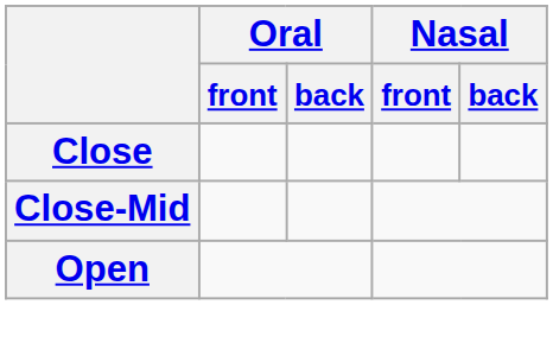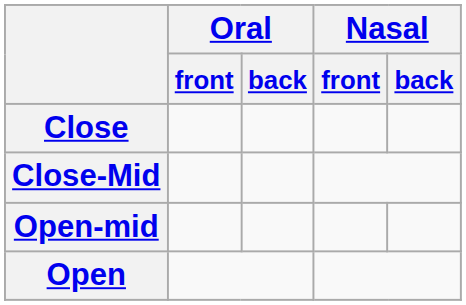 <table class=wikitable style="text-align: center">
 <tr>
 <th rowspan=2></th>
 <th colspan=2><a href='#'>Oral</a></th>
 <th colspan=2><a href='#'>Nasal</a></th>
 </tr>
 <tr>
 <th><small><a href='#'>front</a></small></th>
 <th><small><a href='#'>back</a></small></th>
 <th><small><a href='#'>front</a></small></th>
 <th><small><a href='#'>back</a></small></th>
 </tr>
 <tr>
 <th><a href='#'>Close</a></th>
 <td></td>
 <td></td>
 <td></td>
 <td></td>
 </tr>
 <tr>
 <th><a href='#'>Close-Mid</a></th>
 <td></td>
 <td></td>
 <td colspan=2></td>
 </tr>
 <tr>
+<th><a href='#'>Open-mid</a></th>
+<td></td>
+<td></td>
+<td></td>
+<td></td>
+</tr>
+<tr>
 <th><a href='#'>Open</a></th>
 <td colspan=2></td>
 <td colspan=2></td>
 </tr>
 </table>
